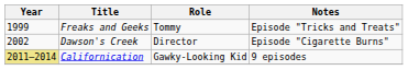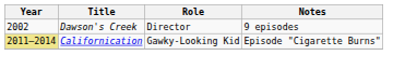 <table class="wikitable plainrowheaders">
 <tr>
 <th>Year</th>
 <th>Title</th>
 <th>Role</th>
 <th>Notes</th>
 </tr>
 <tr>
-<td>1999</td>
-<td><em>Freaks and Geeks</em></td>
-<td>Tommy</td>
-<td>Episode "Tricks and Treats"</td>
-</tr>
-<tr>
 <td>2002</td>
 <td><em>Dawson's Creek</em></td>
 <td>Director</td>
-<td>Episode "Cigarette Burns"</td>
+<td>9 episodes</td>
 </tr>
 <tr>
 <td style="background: khaki;">2011–2014</td>
 <td><em><a href='#'>Californication</a></em></td>
 <td>Gawky-Looking Kid</td>
-<td>9 episodes</td>
+<td>Episode "Cigarette Burns"</td>
 </tr>
 <tr>
 </tr>
 </table>
